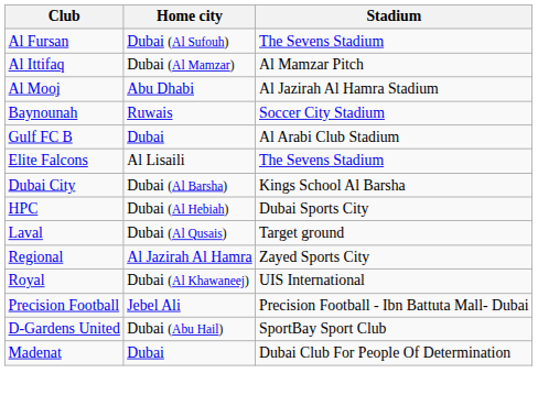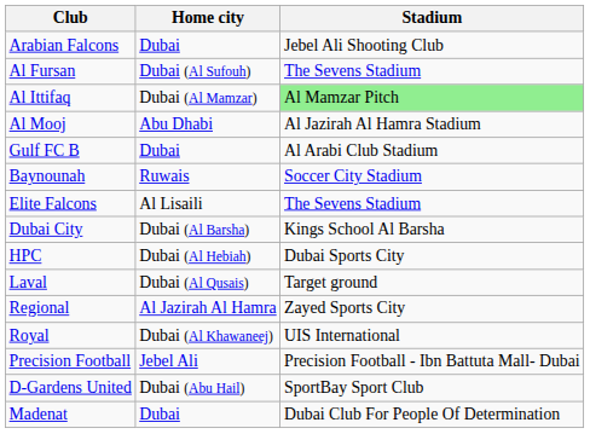 <table class="wikitable sortable" style="text-align: left;">
 <tr>
 <th>Club</th>
 <th>Home city</th>
 <th>Stadium</th>
+</tr>
+<tr>
+<td><a href='#'>Arabian Falcons</a></td>
+<td><a href='#'>Dubai</a></td>
+<td>Jebel Ali Shooting Club</td>
 </tr>
 <tr>
 <td><a href='#'>Al Fursan</a></td>
 <td><a href='#'>Dubai</a> <small>(<a href='#'>Al Sufouh</a>)</small></td>
 <td><a href='#'>The Sevens Stadium</a></td>
 </tr>
 <tr>
 <td><a href='#'>Al Ittifaq</a></td>
 <td>Dubai <small>(<a href='#'>Al Mamzar</a>)</small></td>
-<td>Al Mamzar Pitch</td>
+<td style="background: lightgreen;">Al Mamzar Pitch</td>
 </tr>
 <tr>
 <td><a href='#'>Al Mooj</a></td>
 <td><a href='#'>Abu Dhabi</a></td>
 <td>Al Jazirah Al Hamra Stadium</td>
 </tr>
 <tr>
+<td><a href='#'>Gulf FC B</a></td>
+<td><a href='#'>Dubai</a></td>
+<td>Al Arabi Club Stadium</td>
+</tr>
+<tr>
 <td><a href='#'>Baynounah</a></td>
 <td><a href='#'>Ruwais</a></td>
 <td><a href='#'>Soccer City Stadium</a></td>
-</tr>
-<tr>
-<td><a href='#'>Gulf FC B</a></td>
-<td><a href='#'>Dubai</a></td>
-<td>Al Arabi Club Stadium</td>
 </tr>
 <tr>
 <td><a href='#'>Elite Falcons</a></td>
 <td>Al Lisaili</td>
 <td><a href='#'>The Sevens Stadium</a></td>
 </tr>
 <tr>
 <td><a href='#'>Dubai City</a></td>
 <td>Dubai <small>(<a href='#'>Al Barsha</a>)</small></td>
 <td>Kings School Al Barsha</td>
 </tr>
 <tr>
 <td><a href='#'>HPC</a></td>
 <td>Dubai <small>(<a href='#'>Al Hebiah</a>)</small></td>
 <td>Dubai Sports City</td>
 </tr>
 <tr>
 <td><a href='#'>Laval</a></td>
 <td>Dubai <small>(<a href='#'>Al Qusais</a>)</small></td>
 <td>Target ground</td>
 </tr>
 <tr>
 <td><a href='#'>Regional</a></td>
 <td><a href='#'>Al Jazirah Al Hamra</a></td>
 <td>Zayed Sports City</td>
 </tr>
 <tr>
 <td><a href='#'>Royal</a></td>
 <td>Dubai <small>(<a href='#'>Al Khawaneej</a>)</small></td>
 <td>UIS International</td>
 </tr>
 <tr>
 <td><a href='#'>Precision Football</a></td>
 <td><a href='#'>Jebel Ali</a></td>
 <td>Precision Football - Ibn Battuta Mall- Dubai</td>
 </tr>
 <tr>
 <td><a href='#'>D-Gardens United</a></td>
 <td>Dubai <small>(<a href='#'>Abu Hail</a>)</small></td>
 <td>SportBay Sport Club</td>
 </tr>
 <tr>
 <td><a href='#'>Madenat</a></td>
 <td><a href='#'>Dubai</a></td>
 <td>Dubai Club For People Of Determination</td>
 </tr>
 </table>
